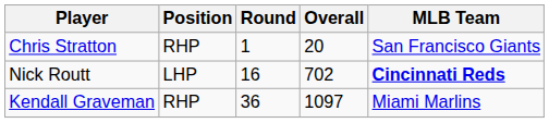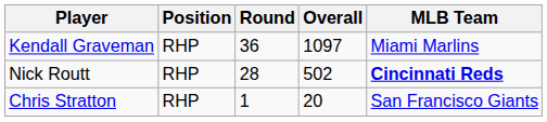 <table class="wikitable">
 <tr>
 <th>Player</th>
 <th>Position</th>
 <th>Round</th>
 <th>Overall</th>
 <th>MLB Team</th>
 </tr>
 <tr>
+<td><a href='#'>Kendall Graveman</a></td>
+<td>RHP</td>
+<td>36</td>
+<td>1097</td>
+<td><a href='#'>Miami Marlins</a></td>
+</tr>
+<tr>
+<td>Nick Routt</td>
+<td>RHP</td>
+<td>28</td>
+<td>502</td>
+<td><strong><a href='#'>Cincinnati Reds</a></strong></td>
+</tr>
+<tr>
 <td><a href='#'>Chris Stratton</a></td>
 <td>RHP</td>
 <td>1</td>
 <td>20</td>
 <td><a href='#'>San Francisco Giants</a></td>
 </tr>
 <tr>
-<td>Nick Routt</td>
-<td>LHP</td>
-<td>16</td>
-<td>702</td>
-<td><strong><a href='#'>Cincinnati Reds</a></strong></td>
-</tr>
-<tr>
-<td><a href='#'>Kendall Graveman</a></td>
-<td>RHP</td>
-<td>36</td>
-<td>1097</td>
-<td><a href='#'>Miami Marlins</a></td>
-</tr>
-<tr>
 </tr>
 </table>
